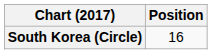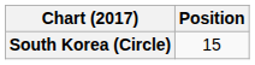 <table class="wikitable plainrowheaders" style="text-align:center;">
 <tr>
 <th>Chart (2017)</th>
 <th>Position</th>
 </tr>
 <tr>
 <th scope="row">South Korea (Circle)</th>
-<td>16</td>
+<td>15</td>
 </tr>
 </table>
